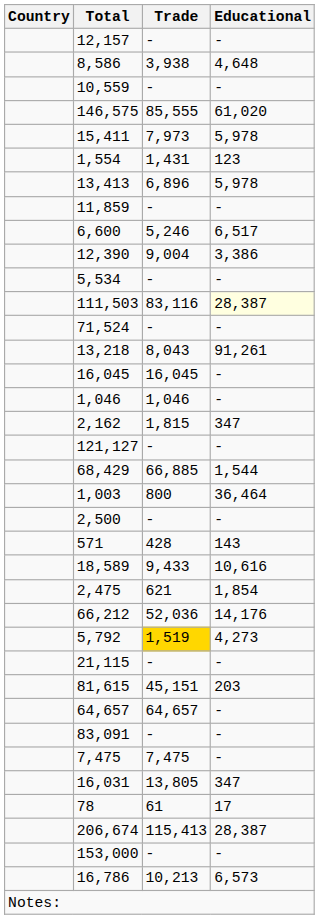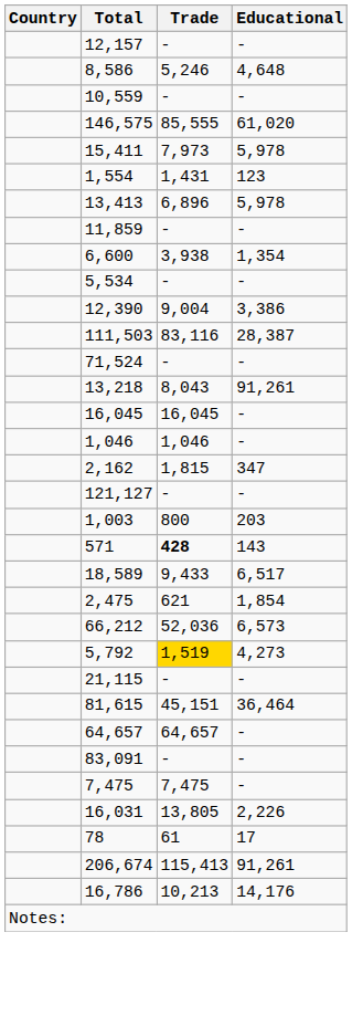 <table class="wikitable sortable">
 <tr>
 <th>Country</th>
 <th>Total</th>
 <th>Trade</th>
 <th>Educational</th>
 </tr>
 <tr>
 <td></td>
 <td>12,157</td>
 <td>-</td>
 <td>-</td>
 </tr>
 <tr>
 <td></td>
 <td>8,586</td>
-<td>3,938</td>
+<td>5,246</td>
 <td>4,648</td>
 </tr>
 <tr>
 <td></td>
 <td>10,559</td>
 <td>-</td>
 <td>-</td>
 </tr>
 <tr>
 <td></td>
 <td>146,575</td>
 <td>85,555</td>
 <td>61,020</td>
 </tr>
 <tr>
 <td></td>
 <td>15,411</td>
 <td>7,973</td>
 <td>5,978</td>
 </tr>
 <tr>
 <td></td>
 <td>1,554</td>
 <td>1,431</td>
 <td>123</td>
 </tr>
 <tr>
 <td></td>
 <td>13,413</td>
 <td>6,896</td>
 <td>5,978</td>
 </tr>
 <tr>
 <td></td>
 <td>11,859</td>
 <td>-</td>
 <td>-</td>
 </tr>
 <tr>
 <td></td>
 <td>6,600</td>
-<td>5,246</td>
-<td>6,517</td>
+<td>3,938</td>
+<td>1,354</td>
+</tr>
+<tr>
+<td></td>
+<td>5,534</td>
+<td>-</td>
+<td>-</td>
 </tr>
 <tr>
 <td></td>
 <td>12,390</td>
 <td>9,004</td>
 <td>3,386</td>
 </tr>
 <tr>
 <td></td>
-<td>5,534</td>
-<td>-</td>
-<td>-</td>
-</tr>
-<tr>
-<td></td>
 <td>111,503</td>
 <td>83,116</td>
-<td style="background: lightyellow;">28,387</td>
+<td>28,387</td>
 </tr>
 <tr>
 <td></td>
 <td>71,524</td>
 <td>-</td>
 <td>-</td>
 </tr>
 <tr>
 <td></td>
 <td>13,218</td>
 <td>8,043</td>
 <td>91,261</td>
 </tr>
 <tr>
 <td></td>
 <td>16,045</td>
 <td>16,045</td>
 <td>-</td>
 </tr>
 <tr>
 <td></td>
 <td>1,046</td>
 <td>1,046</td>
 <td>-</td>
 </tr>
 <tr>
 <td></td>
 <td>2,162</td>
 <td>1,815</td>
 <td>347</td>
 </tr>
 <tr>
 <td></td>
 <td>121,127</td>
 <td>-</td>
 <td>-</td>
 </tr>
 <tr>
 <td></td>
-<td>68,429</td>
-<td>66,885</td>
-<td>1,544</td>
-</tr>
-<tr>
-<td></td>
 <td>1,003</td>
 <td>800</td>
-<td>36,464</td>
-</tr>
-<tr>
-<td></td>
-<td>2,500</td>
-<td>-</td>
-<td>-</td>
+<td>203</td>
 </tr>
 <tr>
 <td></td>
 <td>571</td>
-<td>428</td>
+<td><strong>428</strong></td>
 <td>143</td>
 </tr>
 <tr>
 <td></td>
 <td>18,589</td>
 <td>9,433</td>
-<td>10,616</td>
+<td>6,517</td>
 </tr>
 <tr>
 <td></td>
 <td>2,475</td>
 <td>621</td>
 <td>1,854</td>
 </tr>
 <tr>
 <td></td>
 <td>66,212</td>
 <td>52,036</td>
-<td>14,176</td>
+<td>6,573</td>
 </tr>
 <tr>
 <td></td>
 <td>5,792</td>
 <td style="background: gold;">1,519</td>
 <td>4,273</td>
 </tr>
 <tr>
 <td></td>
 <td>21,115</td>
 <td>-</td>
 <td>-</td>
 </tr>
 <tr>
 <td></td>
 <td>81,615</td>
 <td>45,151</td>
-<td>203</td>
+<td>36,464</td>
 </tr>
 <tr>
 <td></td>
 <td>64,657</td>
 <td>64,657</td>
 <td>-</td>
 </tr>
 <tr>
 <td></td>
 <td>83,091</td>
 <td>-</td>
 <td>-</td>
 </tr>
 <tr>
 <td></td>
 <td>7,475</td>
 <td>7,475</td>
 <td>-</td>
 </tr>
 <tr>
 <td></td>
 <td>16,031</td>
 <td>13,805</td>
-<td>347</td>
+<td>2,226</td>
 </tr>
 <tr>
 <td></td>
 <td>78</td>
 <td>61</td>
 <td>17</td>
 </tr>
 <tr>
 <td></td>
 <td>206,674</td>
 <td>115,413</td>
-<td>28,387</td>
-</tr>
-<tr>
-<td></td>
-<td>153,000</td>
-<td>-</td>
-<td>-</td>
+<td>91,261</td>
 </tr>
 <tr>
 <td></td>
 <td>16,786</td>
 <td>10,213</td>
-<td>6,573</td>
+<td>14,176</td>
 </tr>
 <tr>
 <td colspan=4>Notes: </td>
 </tr>
 </table>
